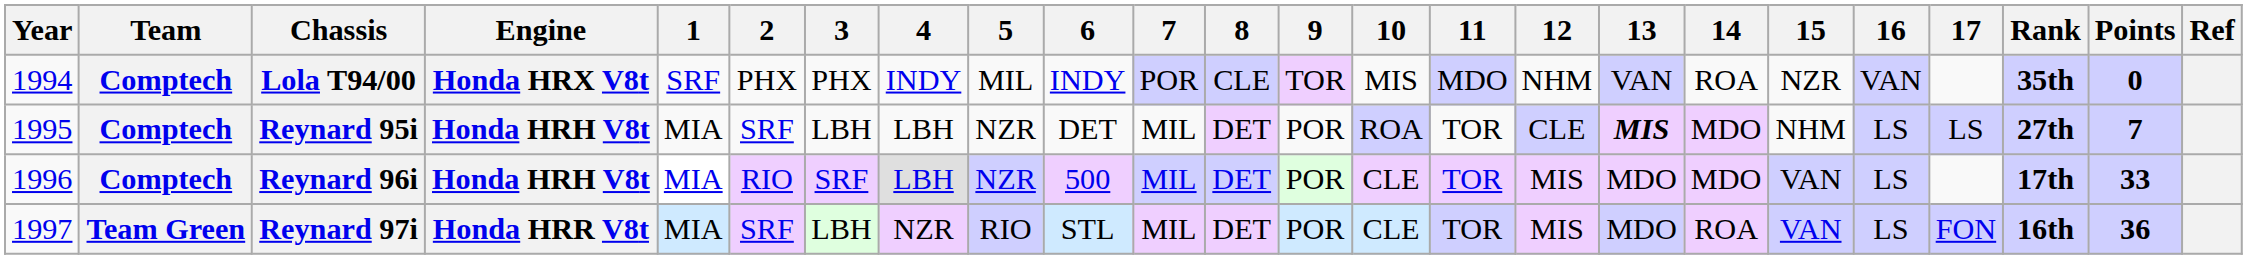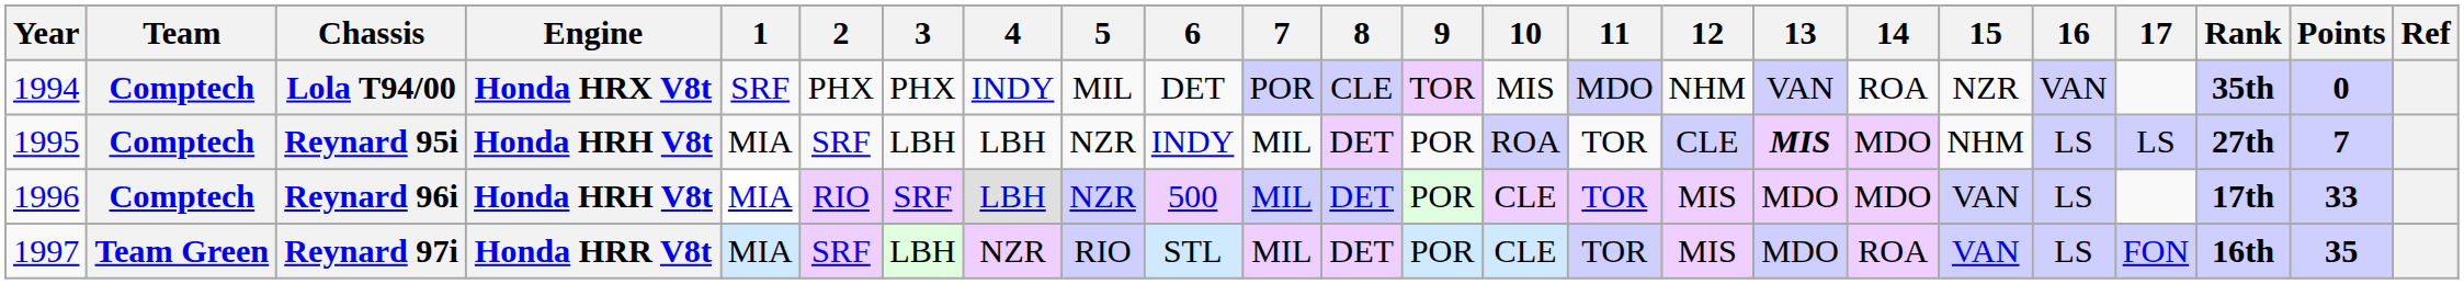 <table class="wikitable" style="text-align:center; font-size:95%">
 <tr>
 <th>Year</th>
 <th>Team</th>
 <th>Chassis</th>
 <th>Engine</th>
 <th>1</th>
 <th>2</th>
 <th>3</th>
 <th>4</th>
 <th>5</th>
 <th>6</th>
 <th>7</th>
 <th>8</th>
 <th>9</th>
 <th>10</th>
 <th>11</th>
 <th>12</th>
 <th>13</th>
 <th>14</th>
 <th>15</th>
 <th>16</th>
 <th>17</th>
 <th>Rank</th>
 <th>Points</th>
 <th>Ref</th>
 </tr>
 <tr>
 <td><a href='#'>1994</a></td>
 <th><a href='#'>Comptech</a></th>
 <th><a href='#'>Lola</a> T94/00</th>
 <th><a href='#'>Honda</a> HRX <a href='#'>V8</a><a href='#'>t</a></th>
 <td><a href='#'>SRF</a></td>
 <td>PHX</td>
 <td>PHX</td>
 <td><a href='#'>INDY</a></td>
 <td>MIL</td>
-<td><a href='#'>INDY</a></td>
+<td>DET</td>
 <td style="background:#CFCFFF;">POR<br></td>
 <td style="background:#CFCFFF;">CLE<br></td>
 <td style="background:#EFCFFF;">TOR<br></td>
 <td>MIS</td>
 <td style="background:#CFCFFF;">MDO<br></td>
 <td>NHM</td>
 <td style="background:#CFCFFF;">VAN<br></td>
 <td>ROA</td>
 <td>NZR</td>
 <td style="background:#CFCFFF;">VAN<br></td>
 <td></td>
 <td style="background:#CFCFFF;"><strong>35th</strong></td>
 <td style="background:#CFCFFF;"><strong>0</strong></td>
 <th></th>
 </tr>
 <tr>
 <td><a href='#'>1995</a></td>
 <th><a href='#'>Comptech</a></th>
 <th><a href='#'>Reynard</a> 95i</th>
 <th><a href='#'>Honda</a> HRH <a href='#'>V8</a><a href='#'>t</a></th>
 <td>MIA</td>
 <td><a href='#'>SRF</a></td>
 <td>LBH</td>
 <td>LBH</td>
 <td>NZR</td>
-<td>DET</td>
+<td><a href='#'>INDY</a></td>
 <td>MIL</td>
 <td style="background:#EFCFFF;">DET<br></td>
 <td>POR</td>
 <td style="background:#CFCFFF;">ROA<br></td>
 <td>TOR</td>
 <td style="background:#CFCFFF;">CLE<br></td>
 <td style="background:#EFCFFF;"><strong><em>MIS</em></strong><br></td>
 <td style="background:#EFCFFF;">MDO<br></td>
 <td>NHM</td>
 <td style="background:#CFCFFF;">LS<br></td>
 <td style="background:#CFCFFF;">LS<br></td>
 <td style="background:#CFCFFF;"><strong>27th</strong></td>
 <td style="background:#CFCFFF;"><strong>7</strong></td>
 <th></th>
 </tr>
 <tr>
 <td><a href='#'>1996</a></td>
 <th><a href='#'>Comptech</a></th>
 <th><a href='#'>Reynard</a> 96i</th>
 <th><a href='#'>Honda</a> HRH <a href='#'>V8</a><a href='#'>t</a></th>
 <td style="background:#FFFFFF;"><a href='#'>MIA</a><br></td>
 <td style="background:#EFCFFF;"><a href='#'>RIO</a><br></td>
 <td style="background:#EFCFFF;"><a href='#'>SRF</a><br></td>
 <td style="background:#DFDFDF;"><a href='#'>LBH</a><br></td>
 <td style="background:#CFCFFF;"><a href='#'>NZR</a><br></td>
 <td style="background:#EFCFFF;"><a href='#'>500</a><br></td>
 <td style="background:#CFCFFF;"><a href='#'>MIL</a><br></td>
 <td style="background:#CFCFFF;"><a href='#'>DET</a><br></td>
 <td style="background:#DFFFDF;">POR<br></td>
 <td style="background:#EFCFFF;">CLE<br></td>
 <td style="background:#EFCFFF;"><a href='#'>TOR</a><br></td>
 <td style="background:#EFCFFF;">MIS<br></td>
 <td style="background:#EFCFFF;">MDO<br></td>
 <td style="background:#EFCFFF;">MDO<br></td>
 <td style="background:#CFCFFF;">VAN<br></td>
 <td style="background:#CFCFFF;">LS<br></td>
 <td></td>
 <td style="background:#CFCFFF;"><strong>17th</strong></td>
 <td style="background:#CFCFFF;"><strong>33</strong></td>
 <th></th>
 </tr>
 <tr>
 <td><a href='#'>1997</a></td>
 <th><a href='#'>Team Green</a></th>
 <th><a href='#'>Reynard</a> 97i</th>
 <th><a href='#'>Honda</a> HRR <a href='#'>V8</a><a href='#'>t</a></th>
 <td style="background:#CFEAFF;">MIA<br></td>
 <td style="background:#EFCFFF;"><a href='#'>SRF</a><br></td>
 <td style="background:#DFFFDF;">LBH<br></td>
 <td style="background:#EFCFFF;">NZR<br></td>
 <td style="background:#CFCFFF;">RIO<br></td>
 <td style="background:#CFEAFF;">STL<br></td>
 <td style="background:#EFCFFF;">MIL<br></td>
 <td style="background:#EFCFFF;">DET<br></td>
 <td style="background:#CFEAFF;">POR<br></td>
 <td style="background:#CFEAFF;">CLE<br></td>
 <td style="background:#CFCFFF;">TOR<br></td>
 <td style="background:#EFCFFF;">MIS<br></td>
 <td style="background:#CFCFFF;">MDO<br></td>
 <td style="background:#EFCFFF;">ROA<br></td>
 <td style="background:#CFCFFF;"><a href='#'>VAN</a><br></td>
 <td style="background:#CFCFFF;">LS<br></td>
 <td style="background:#CFCFFF;"><a href='#'>FON</a><br></td>
 <td style="background:#CFCFFF;"><strong>16th</strong></td>
-<td style="background:#CFCFFF;"><strong>36</strong></td>
+<td style="background:#CFCFFF;"><strong>35</strong></td>
 <th></th>
 </tr>
 </table>
